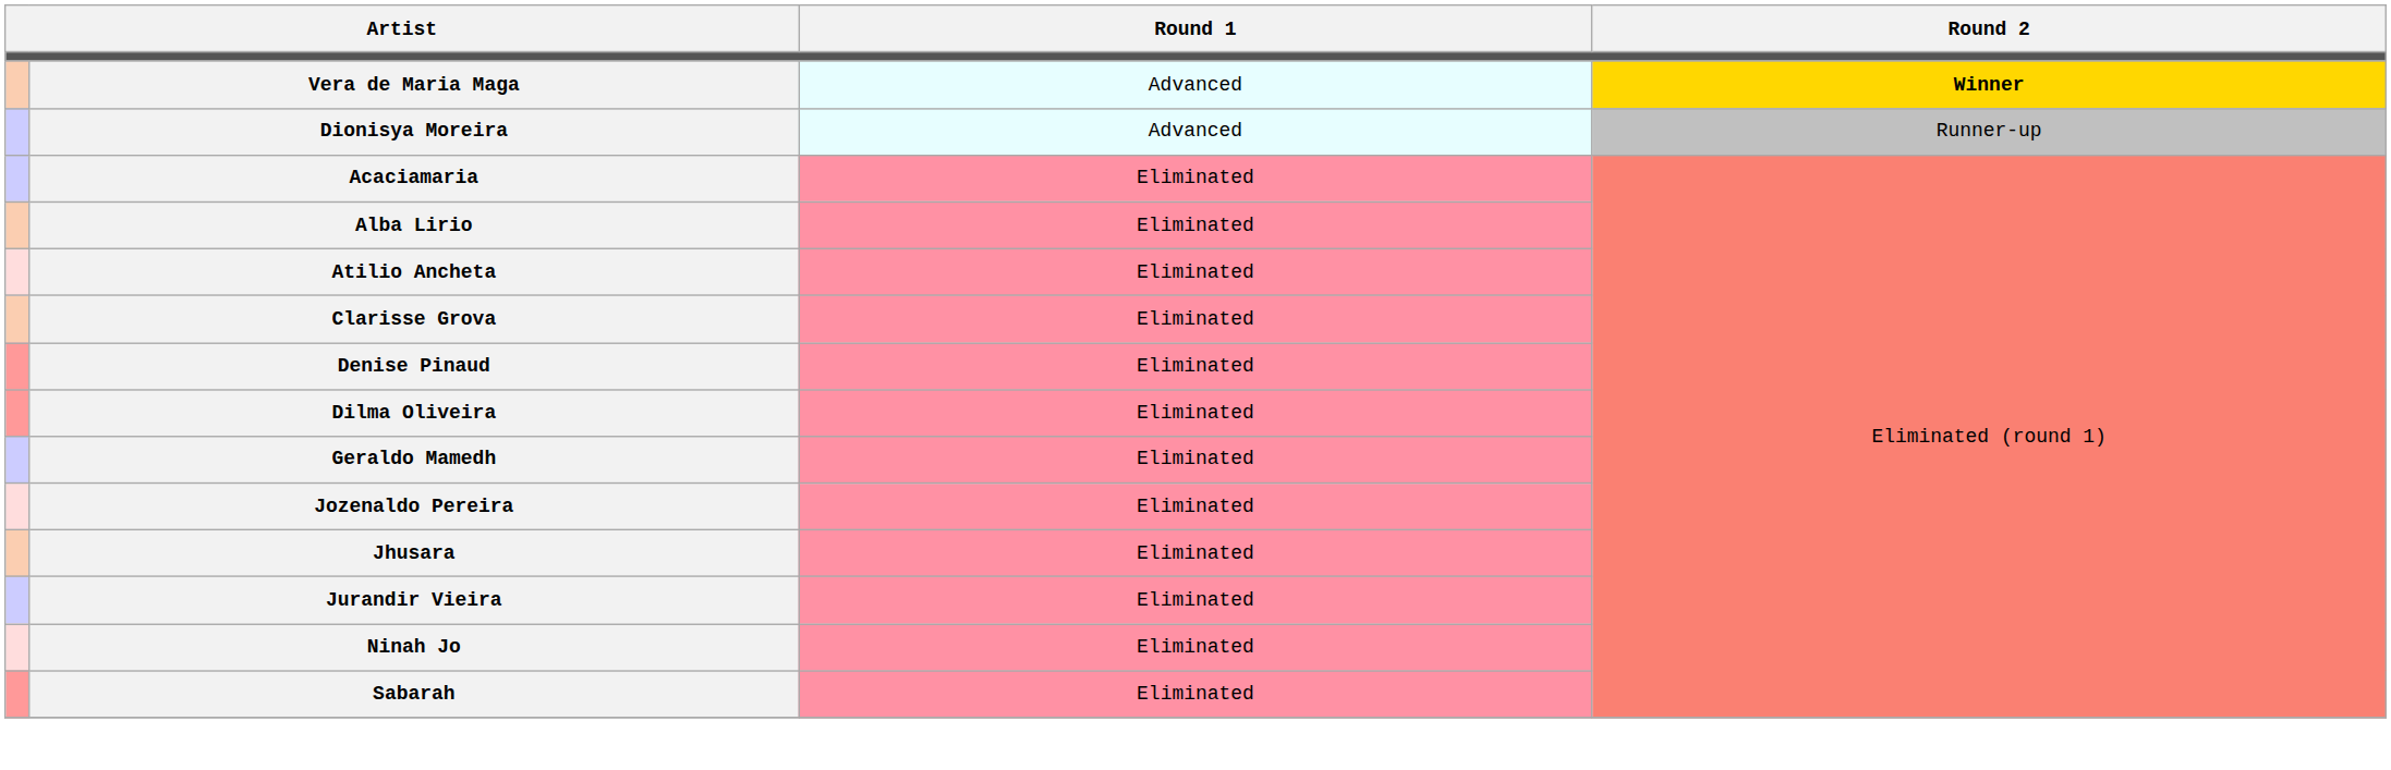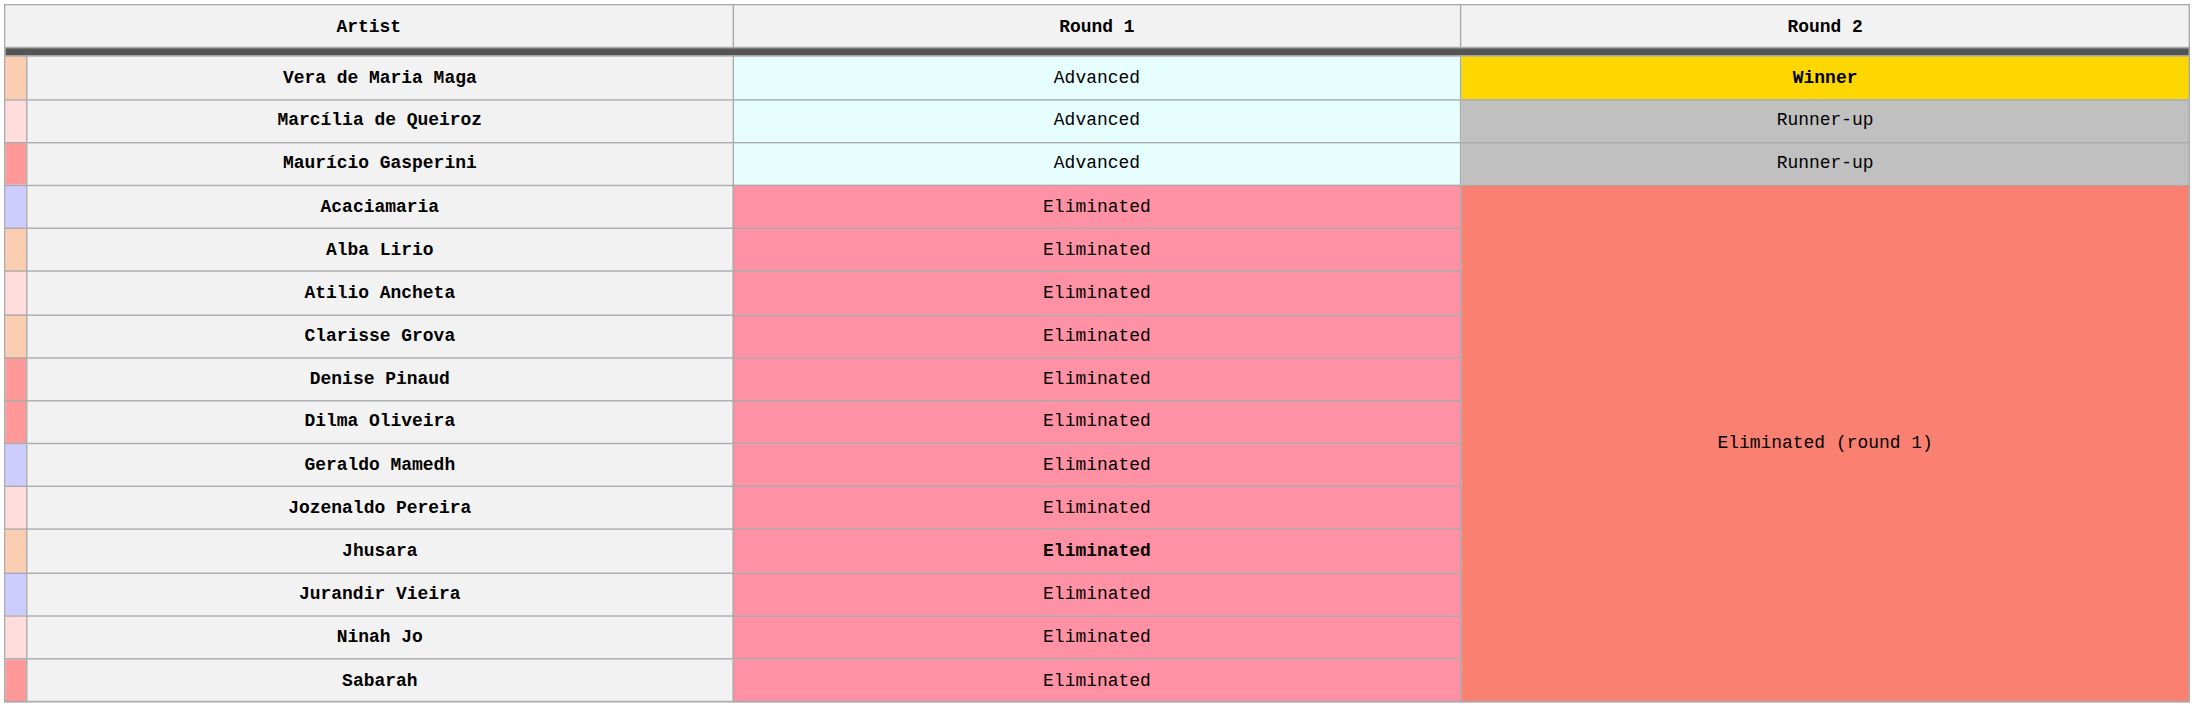 <table class="wikitable" style="text-align:center; line-height:25px; width:100%">
 <tr>
 <th scope="col" width="33%" colspan=2>Artist</th>
 <th scope="col" width="33%">Round 1</th>
 <th scope="col" width="33%">Round 2</th>
 </tr>
 <tr>
 <td colspan=4 bgcolor=555555></td>
 </tr>
 <tr>
 <td bgcolor=FBCEB1 width="1%"></td>
 <th>Vera de Maria Maga</th>
 <td bgcolor=E7FEFF>Advanced</td>
 <td bgcolor=FFD700><strong>Winner</strong></td>
 </tr>
 <tr>
-<td bgcolor=CCCCFF></td>
-<th>Dionisya Moreira</th>
+<td bgcolor=FFDDDD></td>
+<th>Marcília de Queiroz</th>
+<td bgcolor=E7FEFF>Advanced</td>
+<td bgcolor=C0C0C0>Runner-up</td>
+</tr>
+<tr>
+<td bgcolor=FF9999></td>
+<th>Maurício Gasperini</th>
 <td bgcolor=E7FEFF>Advanced</td>
 <td bgcolor=C0C0C0>Runner-up</td>
 </tr>
 <tr>
 <td bgcolor=CCCCFF></td>
 <th>Acaciamaria</th>
 <td bgcolor=FF91A4>Eliminated</td>
 <td bgcolor=FA8072 rowspan=12>Eliminated (round 1)</td>
 </tr>
 <tr>
 <td bgcolor=FBCEB1></td>
 <th>Alba Lirio</th>
 <td bgcolor=FF91A4>Eliminated</td>
 </tr>
 <tr>
 <td bgcolor=FFDDDD></td>
 <th>Atilio Ancheta</th>
 <td bgcolor=FF91A4>Eliminated</td>
 </tr>
 <tr>
 <td bgcolor=FBCEB1></td>
 <th>Clarisse Grova</th>
 <td bgcolor=FF91A4>Eliminated</td>
 </tr>
 <tr>
 <td bgcolor=FF9999></td>
 <th>Denise Pinaud</th>
 <td bgcolor=FF91A4>Eliminated</td>
 </tr>
 <tr>
 <td bgcolor=FF9999></td>
 <th>Dilma Oliveira</th>
 <td bgcolor=FF91A4>Eliminated</td>
 </tr>
 <tr>
 <td bgcolor=CCCCFF></td>
 <th>Geraldo Mamedh</th>
 <td bgcolor=FF91A4>Eliminated</td>
 </tr>
 <tr>
 <td bgcolor=FFDDDD></td>
 <th>Jozenaldo Pereira</th>
 <td bgcolor=FF91A4>Eliminated</td>
 </tr>
 <tr>
 <td bgcolor=FBCEB1></td>
 <th>Jhusara</th>
-<td bgcolor=FF91A4>Eliminated</td>
+<td bgcolor=FF91A4><strong>Eliminated</strong></td>
 </tr>
 <tr>
 <td bgcolor=CCCCFF></td>
 <th>Jurandir Vieira</th>
 <td bgcolor=FF91A4>Eliminated</td>
 </tr>
 <tr>
 <td bgcolor=FFDDDD></td>
 <th>Ninah Jo</th>
 <td bgcolor=FF91A4>Eliminated</td>
 </tr>
 <tr>
 <td bgcolor=FF9999></td>
 <th>Sabarah</th>
 <td bgcolor=FF91A4>Eliminated</td>
 </tr>
 <tr>
 </tr>
 </table>
